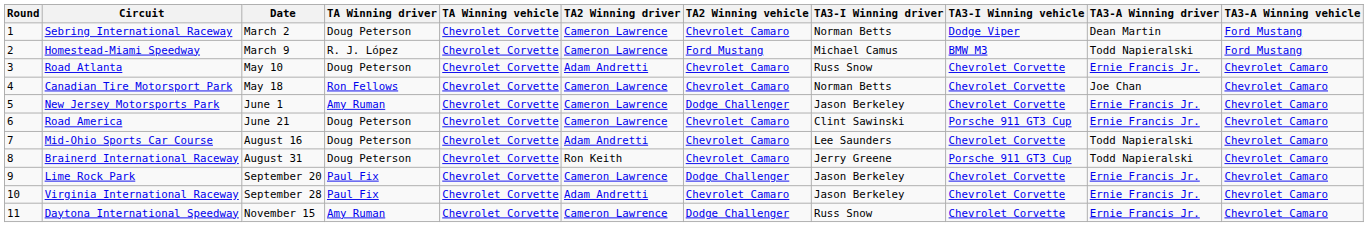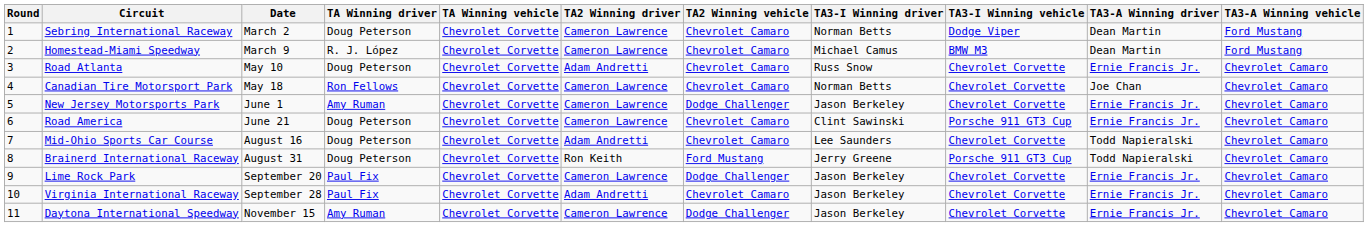 <table class="wikitable" style="font-size: 90%;">
 <tr>
 <th>Round</th>
 <th>Circuit</th>
 <th>Date</th>
 <th>TA Winning driver</th>
 <th>TA Winning vehicle</th>
 <th>TA2 Winning driver</th>
 <th>TA2 Winning vehicle</th>
 <th>TA3-I Winning driver</th>
 <th>TA3-I Winning vehicle</th>
 <th>TA3-A Winning driver</th>
 <th>TA3-A Winning vehicle</th>
 </tr>
 <tr>
 <td>1</td>
 <td><a href='#'>Sebring International Raceway</a></td>
 <td>March 2</td>
 <td> Doug Peterson</td>
 <td><a href='#'>Chevrolet Corvette</a></td>
 <td> <a href='#'>Cameron Lawrence</a></td>
 <td><a href='#'>Chevrolet Camaro</a></td>
 <td> Norman Betts</td>
 <td><a href='#'>Dodge Viper</a></td>
 <td> Dean Martin</td>
 <td><a href='#'>Ford Mustang</a></td>
 </tr>
 <tr>
 <td>2</td>
 <td><a href='#'>Homestead-Miami Speedway</a></td>
 <td>March 9</td>
 <td> R. J. López</td>
 <td><a href='#'>Chevrolet Corvette</a></td>
 <td> <a href='#'>Cameron Lawrence</a></td>
-<td><a href='#'>Ford Mustang</a></td>
+<td><a href='#'>Chevrolet Camaro</a></td>
 <td> Michael Camus</td>
 <td><a href='#'>BMW M3</a></td>
-<td> Todd Napieralski</td>
+<td> Dean Martin</td>
 <td><a href='#'>Ford Mustang</a></td>
 </tr>
 <tr>
 <td>3</td>
 <td><a href='#'>Road Atlanta</a></td>
 <td>May 10</td>
 <td> Doug Peterson</td>
 <td><a href='#'>Chevrolet Corvette</a></td>
 <td> <a href='#'>Adam Andretti</a></td>
 <td><a href='#'>Chevrolet Camaro</a></td>
 <td> Russ Snow</td>
 <td><a href='#'>Chevrolet Corvette</a></td>
 <td> <a href='#'>Ernie Francis Jr.</a></td>
 <td><a href='#'>Chevrolet Camaro</a></td>
 </tr>
 <tr>
 <td>4</td>
 <td><a href='#'>Canadian Tire Motorsport Park</a></td>
 <td>May 18</td>
 <td> <a href='#'>Ron Fellows</a></td>
 <td><a href='#'>Chevrolet Corvette</a></td>
 <td> <a href='#'>Cameron Lawrence</a></td>
 <td><a href='#'>Chevrolet Camaro</a></td>
 <td> Norman Betts</td>
 <td><a href='#'>Chevrolet Corvette</a></td>
 <td> Joe Chan</td>
 <td><a href='#'>Chevrolet Camaro</a></td>
 </tr>
 <tr>
 <td>5</td>
 <td><a href='#'>New Jersey Motorsports Park</a></td>
 <td>June 1</td>
 <td> <a href='#'>Amy Ruman</a></td>
 <td><a href='#'>Chevrolet Corvette</a></td>
 <td> <a href='#'>Cameron Lawrence</a></td>
 <td><a href='#'>Dodge Challenger</a></td>
 <td> Jason Berkeley</td>
 <td><a href='#'>Chevrolet Corvette</a></td>
 <td> <a href='#'>Ernie Francis Jr.</a></td>
 <td><a href='#'>Chevrolet Camaro</a></td>
 </tr>
 <tr>
 <td>6</td>
 <td><a href='#'>Road America</a></td>
 <td>June 21</td>
 <td> Doug Peterson</td>
 <td><a href='#'>Chevrolet Corvette</a></td>
 <td> <a href='#'>Cameron Lawrence</a></td>
 <td><a href='#'>Chevrolet Camaro</a></td>
 <td> Clint Sawinski</td>
 <td><a href='#'>Porsche 911 GT3 Cup</a></td>
 <td> <a href='#'>Ernie Francis Jr.</a></td>
 <td><a href='#'>Chevrolet Camaro</a></td>
 </tr>
 <tr>
 <td>7</td>
 <td><a href='#'>Mid-Ohio Sports Car Course</a></td>
 <td>August 16</td>
 <td> Doug Peterson</td>
 <td><a href='#'>Chevrolet Corvette</a></td>
 <td> <a href='#'>Adam Andretti</a></td>
 <td><a href='#'>Chevrolet Camaro</a></td>
 <td> Lee Saunders</td>
 <td><a href='#'>Chevrolet Corvette</a></td>
 <td> Todd Napieralski</td>
 <td><a href='#'>Chevrolet Camaro</a></td>
 </tr>
 <tr>
 <td>8</td>
 <td><a href='#'>Brainerd International Raceway</a></td>
 <td>August 31</td>
 <td> Doug Peterson</td>
 <td><a href='#'>Chevrolet Corvette</a></td>
 <td> Ron Keith</td>
-<td><a href='#'>Chevrolet Camaro</a></td>
+<td><a href='#'>Ford Mustang</a></td>
 <td> Jerry Greene</td>
 <td><a href='#'>Porsche 911 GT3 Cup</a></td>
 <td> Todd Napieralski</td>
 <td><a href='#'>Chevrolet Camaro</a></td>
 </tr>
 <tr>
 <td>9</td>
 <td><a href='#'>Lime Rock Park</a></td>
 <td>September 20</td>
 <td> <a href='#'>Paul Fix</a></td>
 <td><a href='#'>Chevrolet Corvette</a></td>
 <td> <a href='#'>Cameron Lawrence</a></td>
 <td><a href='#'>Dodge Challenger</a></td>
 <td> Jason Berkeley</td>
 <td><a href='#'>Chevrolet Corvette</a></td>
 <td> <a href='#'>Ernie Francis Jr.</a></td>
 <td><a href='#'>Chevrolet Camaro</a></td>
 </tr>
 <tr>
 <td>10</td>
 <td><a href='#'>Virginia International Raceway</a></td>
 <td>September 28</td>
 <td> <a href='#'>Paul Fix</a></td>
 <td><a href='#'>Chevrolet Corvette</a></td>
 <td> <a href='#'>Adam Andretti</a></td>
 <td><a href='#'>Chevrolet Camaro</a></td>
 <td> Jason Berkeley</td>
 <td><a href='#'>Chevrolet Corvette</a></td>
 <td> <a href='#'>Ernie Francis Jr.</a></td>
 <td><a href='#'>Chevrolet Camaro</a></td>
 </tr>
 <tr>
 <td>11</td>
 <td><a href='#'>Daytona International Speedway</a></td>
 <td>November 15</td>
 <td> <a href='#'>Amy Ruman</a></td>
 <td><a href='#'>Chevrolet Corvette</a></td>
 <td> <a href='#'>Cameron Lawrence</a></td>
 <td><a href='#'>Dodge Challenger</a></td>
-<td> Russ Snow</td>
+<td> Jason Berkeley</td>
 <td><a href='#'>Chevrolet Corvette</a></td>
 <td> <a href='#'>Ernie Francis Jr.</a></td>
 <td><a href='#'>Chevrolet Camaro</a></td>
 </tr>
 </table>
